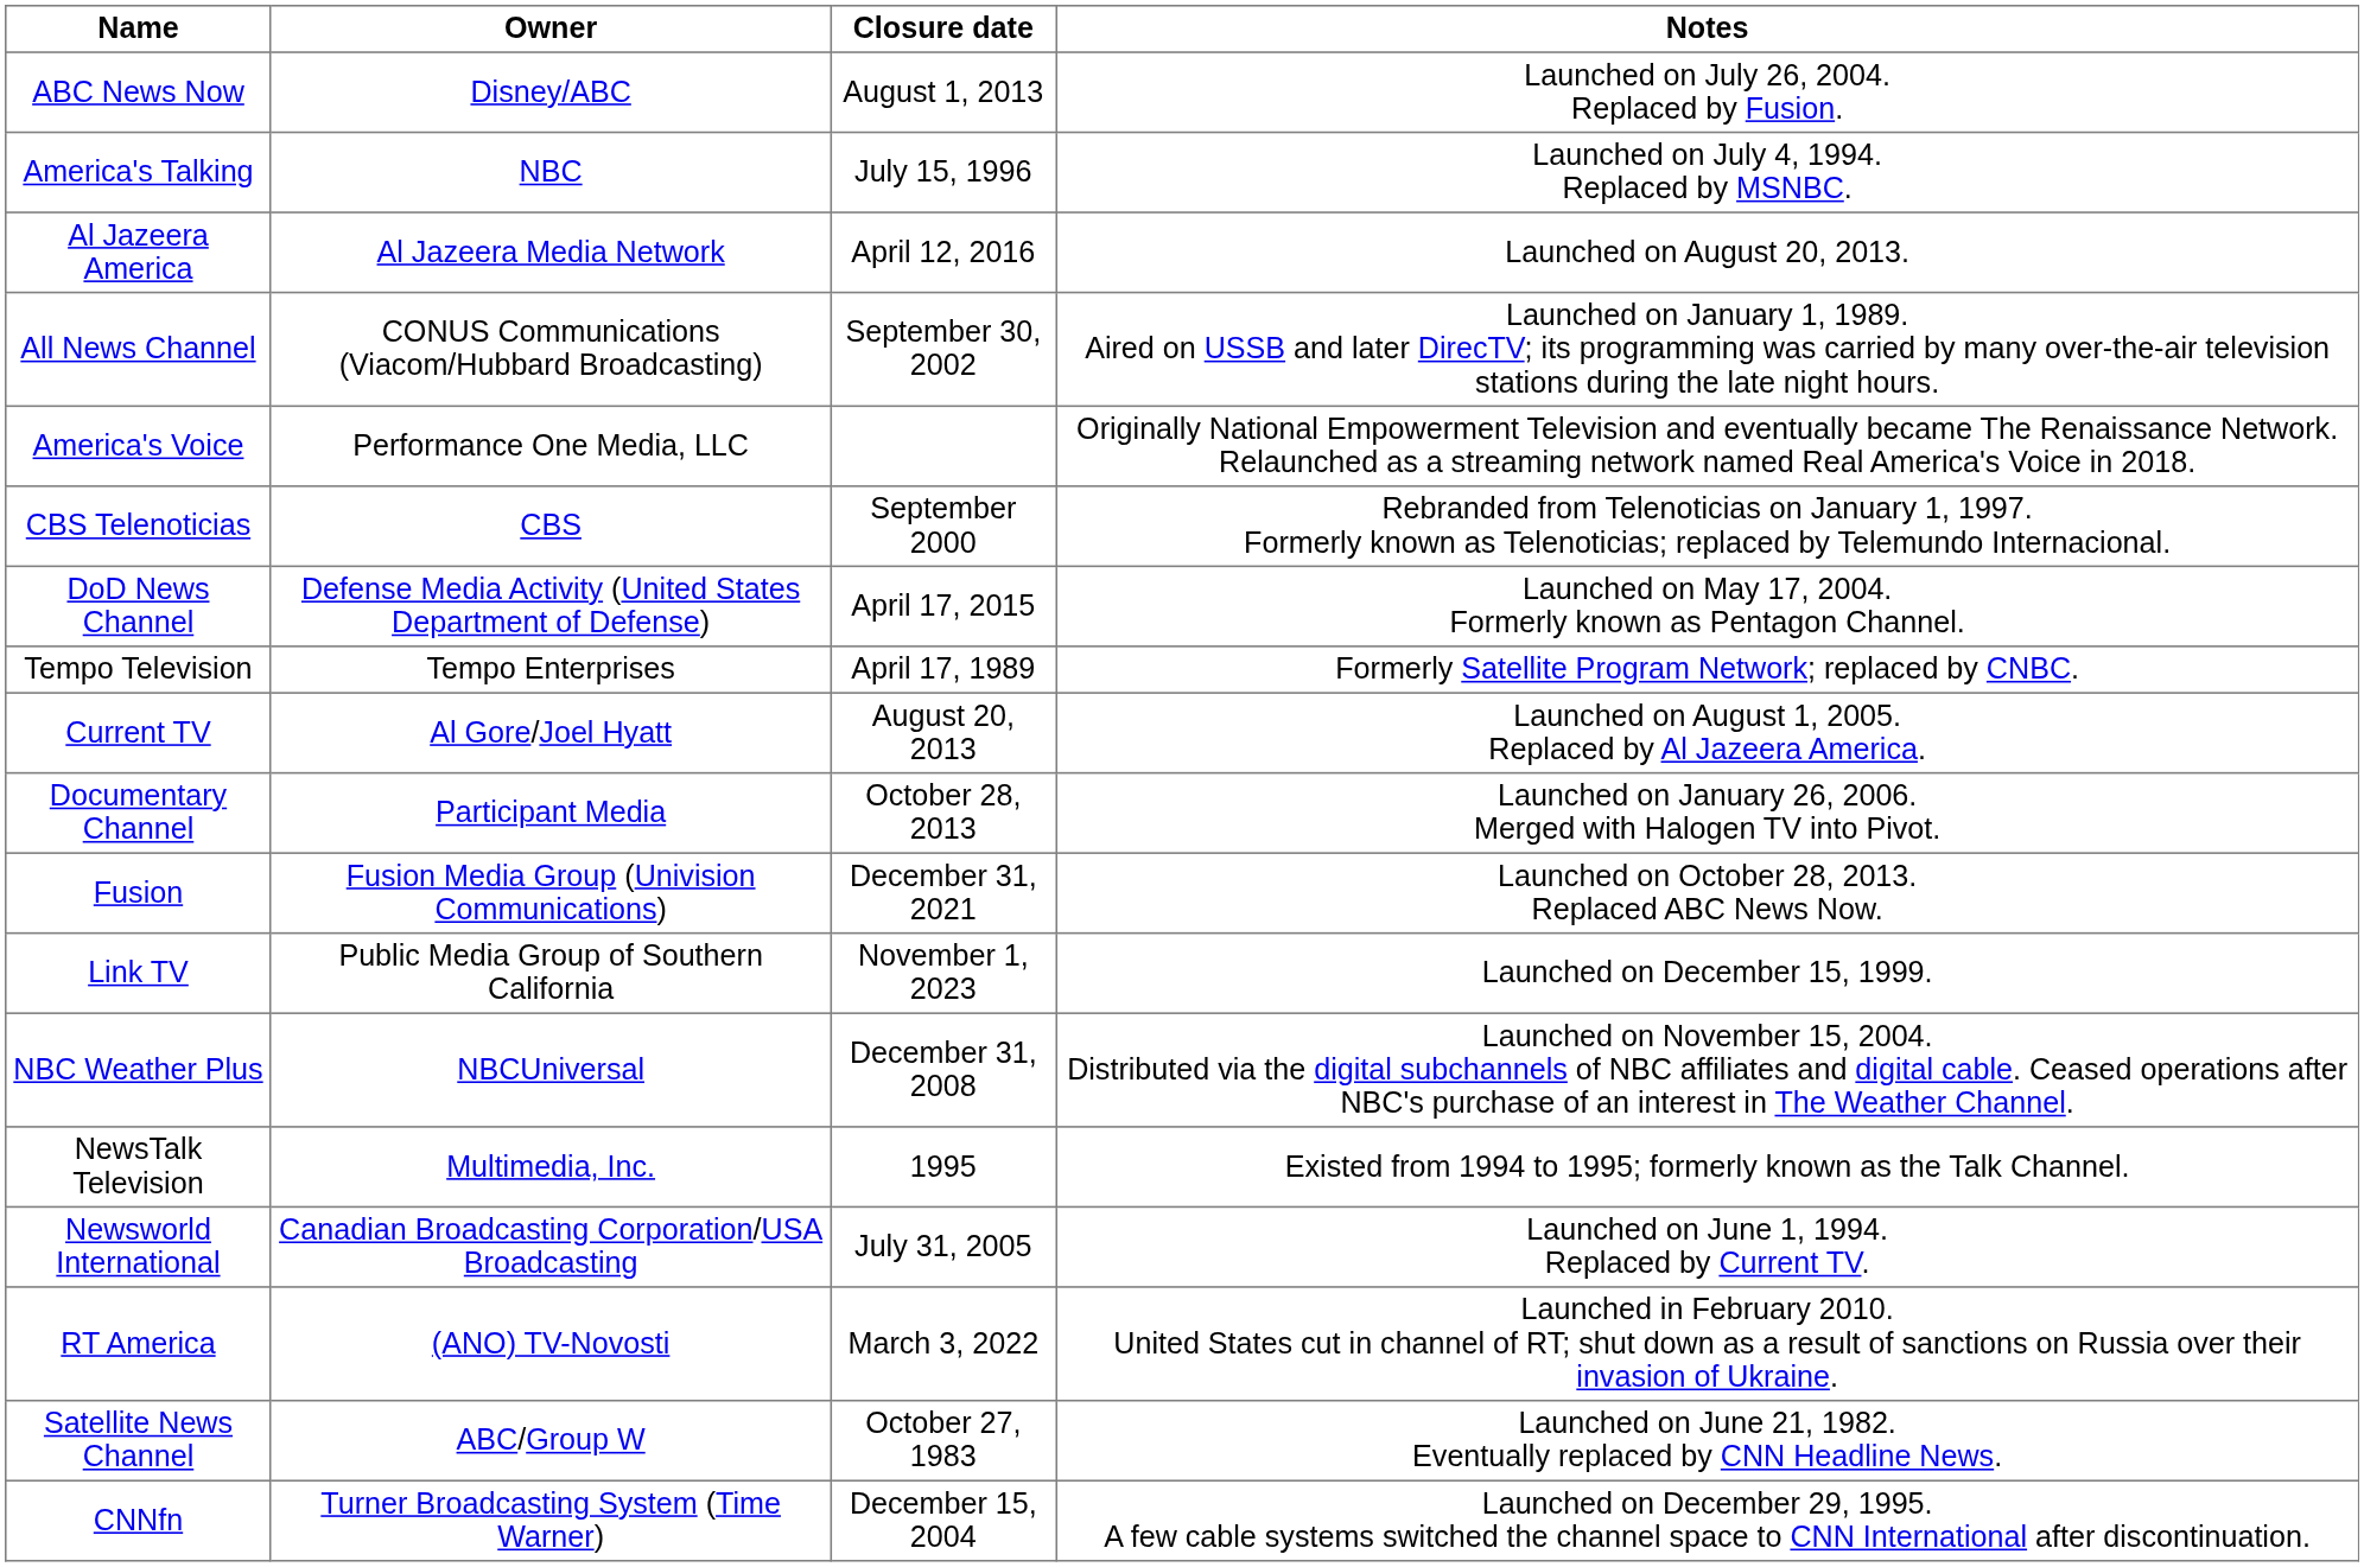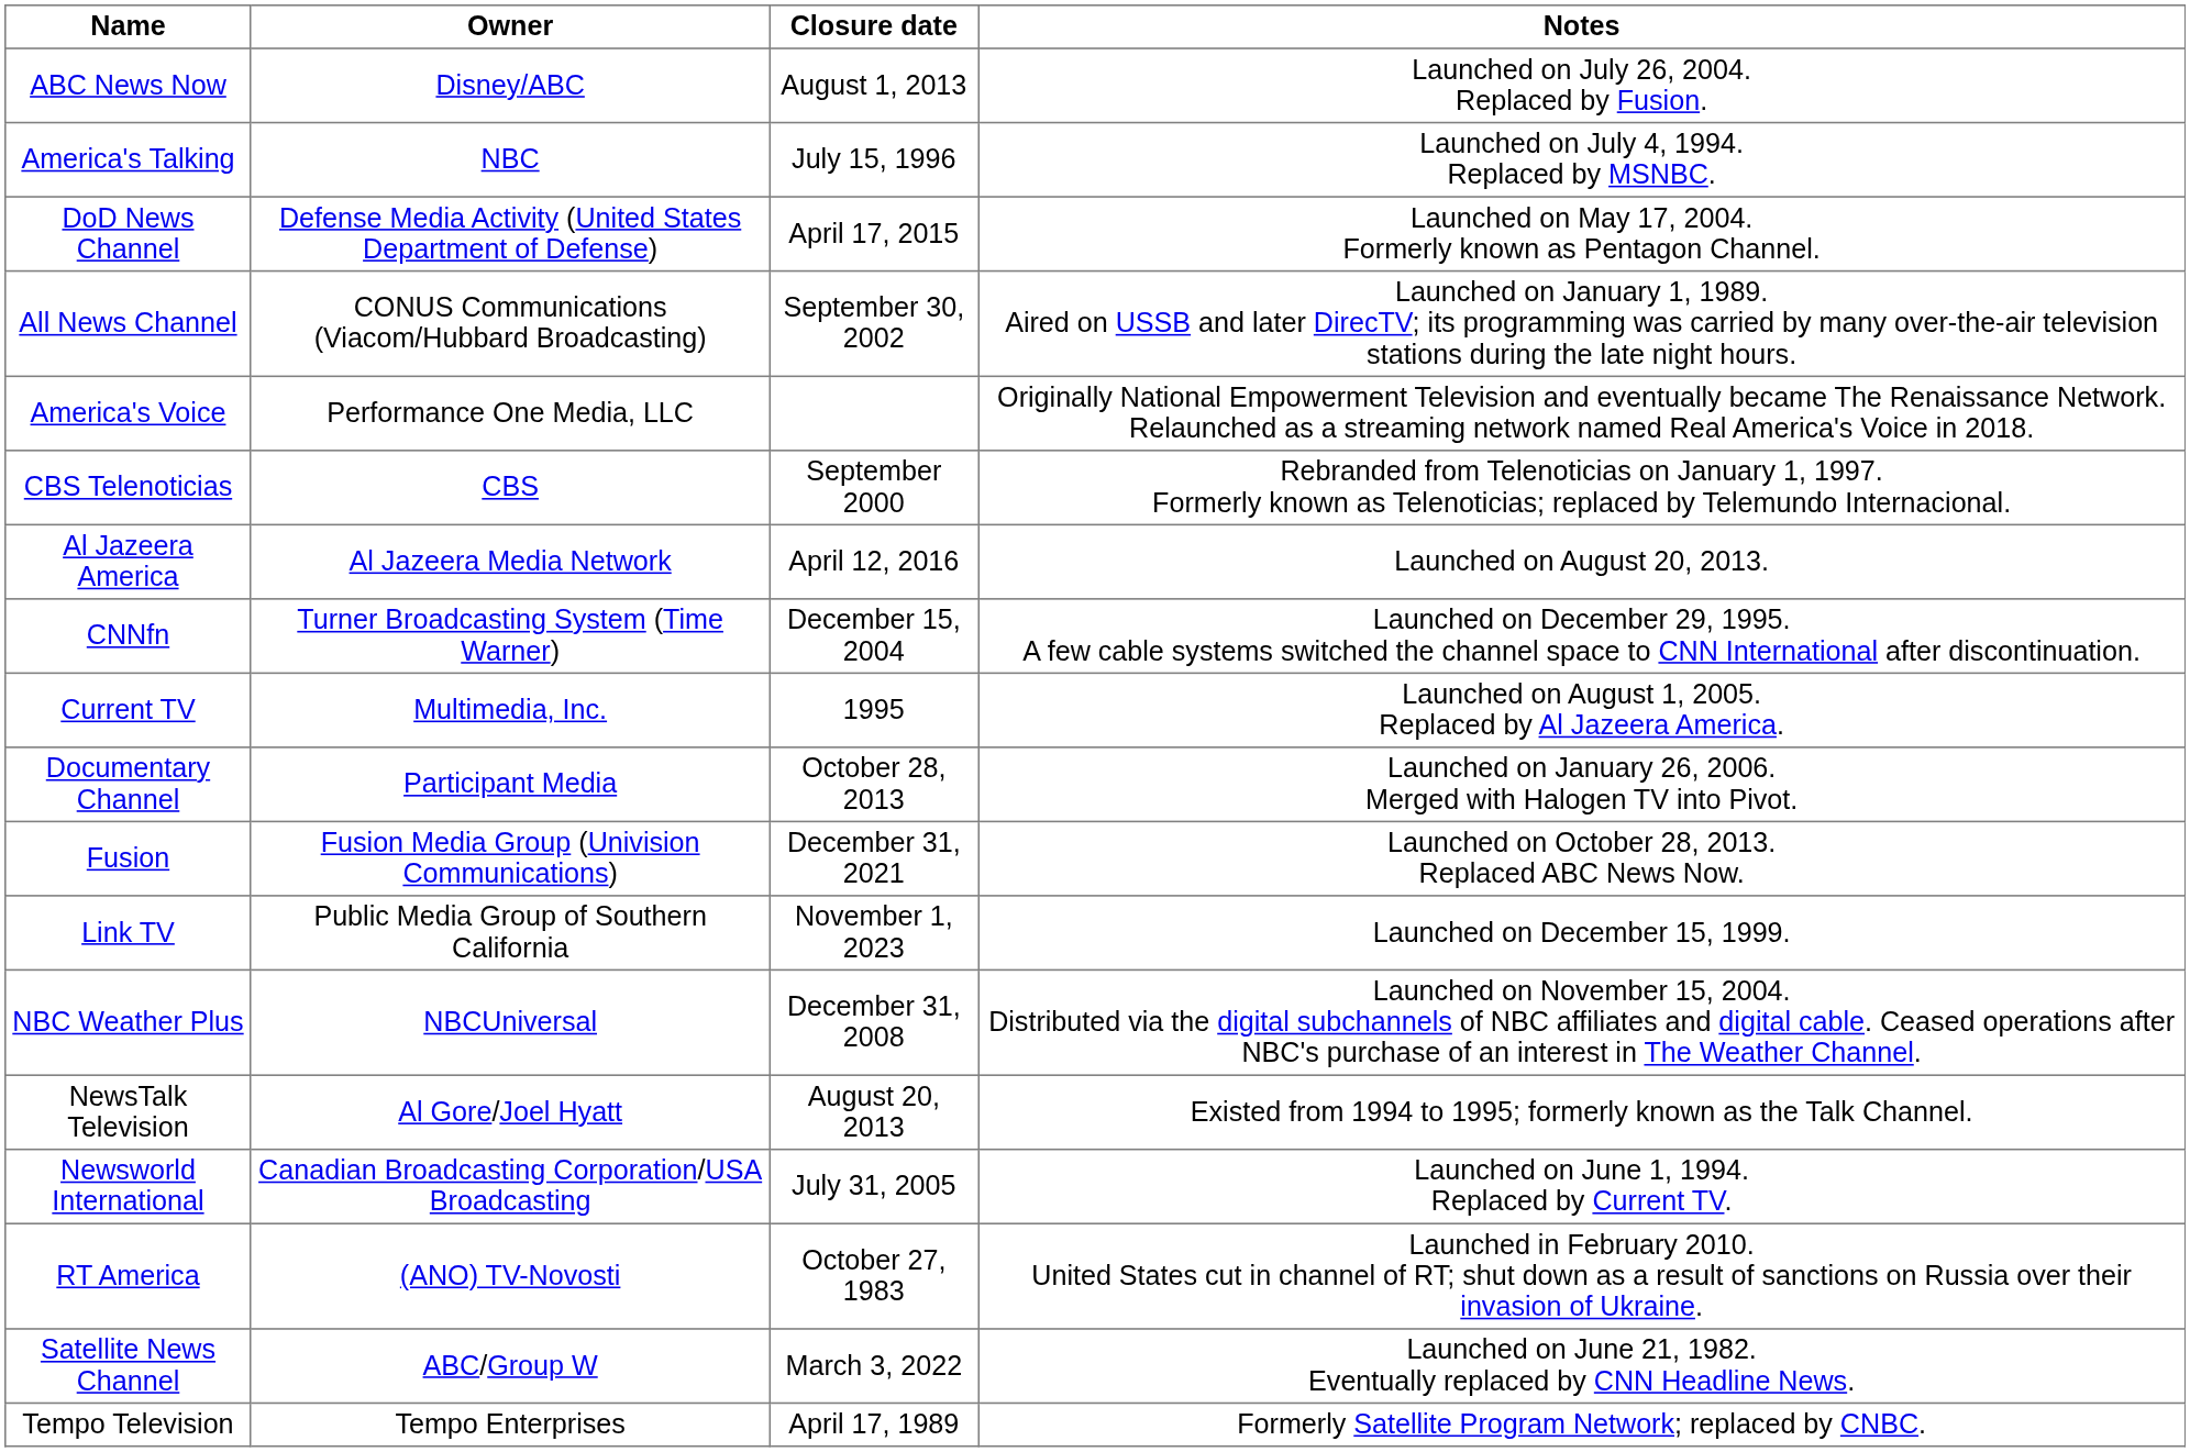 <table class="toccolours sortable" style="border-collapse: collapse; text-align: center" width="100%" border="1" cellpadding="3">
 <tr>
 <th>Name</th>
 <th>Owner</th>
 <th>Closure date</th>
 <th>Notes</th>
 </tr>
 <tr>
 <td><a href='#'>ABC News Now</a></td>
 <td><a href='#'>Disney/ABC</a></td>
 <td>August 1, 2013</td>
 <td>Launched on July 26, 2004.<br>Replaced by <a href='#'>Fusion</a>.</td>
 </tr>
 <tr>
 <td><a href='#'>America's Talking</a></td>
 <td><a href='#'>NBC</a></td>
 <td>July 15, 1996</td>
 <td>Launched on July 4, 1994.<br>Replaced by <a href='#'>MSNBC</a>.</td>
 </tr>
 <tr>
-<td><a href='#'>Al Jazeera America</a></td>
-<td><a href='#'>Al Jazeera Media Network</a></td>
-<td>April 12, 2016</td>
-<td>Launched on August 20, 2013.</td>
+<td><a href='#'>DoD News Channel</a></td>
+<td><a href='#'>Defense Media Activity</a> (<a href='#'>United States Department of Defense</a>)</td>
+<td>April 17, 2015</td>
+<td>Launched on May 17, 2004.<br>Formerly known as Pentagon Channel.</td>
 </tr>
 <tr>
 <td><a href='#'>All News Channel</a></td>
 <td>CONUS Communications (Viacom/Hubbard Broadcasting)</td>
 <td>September 30, 2002</td>
 <td>Launched on January 1, 1989.<br>Aired on <a href='#'>USSB</a> and later <a href='#'>DirecTV</a>; its programming was carried by many over-the-air television stations during the late night hours.</td>
 </tr>
 <tr>
 <td><a href='#'>America's Voice</a></td>
 <td>Performance One Media, LLC</td>
 <td></td>
 <td>Originally National Empowerment Television and eventually became The Renaissance Network. Relaunched as a streaming network named Real America's Voice in 2018.</td>
 </tr>
 <tr>
 <td><a href='#'>CBS Telenoticias</a></td>
 <td><a href='#'>CBS</a></td>
 <td>September 2000</td>
 <td>Rebranded from Telenoticias on January 1, 1997.<br>Formerly known as Telenoticias; replaced by Telemundo Internacional.</td>
 </tr>
 <tr>
-<td><a href='#'>DoD News Channel</a></td>
-<td><a href='#'>Defense Media Activity</a> (<a href='#'>United States Department of Defense</a>)</td>
-<td>April 17, 2015</td>
-<td>Launched on May 17, 2004.<br>Formerly known as Pentagon Channel.</td>
+<td><a href='#'>Al Jazeera America</a></td>
+<td><a href='#'>Al Jazeera Media Network</a></td>
+<td>April 12, 2016</td>
+<td>Launched on August 20, 2013.</td>
 </tr>
 <tr>
-<td>Tempo Television</td>
-<td>Tempo Enterprises</td>
-<td>April 17, 1989</td>
-<td>Formerly <a href='#'>Satellite Program Network</a>; replaced by <a href='#'>CNBC</a>.</td>
+<td><a href='#'>CNNfn</a></td>
+<td><a href='#'>Turner Broadcasting System</a> (<a href='#'>Time Warner</a>)</td>
+<td>December 15, 2004</td>
+<td>Launched on December 29, 1995.<br>A few cable systems switched the channel space to <a href='#'>CNN International</a> after discontinuation.</td>
 </tr>
 <tr>
 <td><a href='#'>Current TV</a></td>
-<td><a href='#'>Al Gore</a>/<a href='#'>Joel Hyatt</a></td>
-<td>August 20, 2013</td>
+<td><a href='#'>Multimedia, Inc.</a></td>
+<td>1995</td>
 <td>Launched on August 1, 2005.<br>Replaced by <a href='#'>Al Jazeera America</a>.</td>
 </tr>
 <tr>
 <td><a href='#'>Documentary Channel</a></td>
 <td><a href='#'>Participant Media</a></td>
 <td>October 28, 2013</td>
 <td>Launched on January 26, 2006.<br>Merged with Halogen TV into Pivot.</td>
 </tr>
 <tr>
 <td><a href='#'>Fusion</a></td>
 <td><a href='#'>Fusion Media Group</a> (<a href='#'>Univision Communications</a>)</td>
 <td>December 31, 2021</td>
 <td>Launched on October 28, 2013.<br>Replaced ABC News Now.</td>
 </tr>
 <tr>
 <td><a href='#'>Link TV</a></td>
 <td>Public Media Group of Southern California</td>
 <td>November 1, 2023</td>
 <td>Launched on December 15, 1999.</td>
 </tr>
 <tr>
 <td><a href='#'>NBC Weather Plus</a></td>
 <td><a href='#'>NBCUniversal</a></td>
 <td>December 31, 2008</td>
 <td>Launched on November 15, 2004.<br>Distributed via the <a href='#'>digital subchannels</a> of NBC affiliates and <a href='#'>digital cable</a>. Ceased operations after NBC's purchase of an interest in <a href='#'>The Weather Channel</a>.</td>
 </tr>
 <tr>
 <td>NewsTalk Television</td>
-<td><a href='#'>Multimedia, Inc.</a></td>
-<td>1995</td>
+<td><a href='#'>Al Gore</a>/<a href='#'>Joel Hyatt</a></td>
+<td>August 20, 2013</td>
 <td>Existed from 1994 to 1995; formerly known as the Talk Channel.</td>
 </tr>
 <tr>
 <td><a href='#'>Newsworld International</a></td>
 <td><a href='#'>Canadian Broadcasting Corporation</a>/<a href='#'>USA Broadcasting</a></td>
 <td>July 31, 2005</td>
 <td>Launched on June 1, 1994.<br>Replaced by <a href='#'>Current TV</a>.</td>
 </tr>
 <tr>
 <td><a href='#'>RT America</a></td>
 <td><a href='#'>(ANO) TV-Novosti</a></td>
-<td>March 3, 2022</td>
+<td>October 27, 1983</td>
 <td>Launched in February 2010.<br>United States cut in channel of RT; shut down as a result of sanctions on Russia over their <a href='#'>invasion of Ukraine</a>.</td>
 </tr>
 <tr>
 <td><a href='#'>Satellite News Channel</a></td>
 <td><a href='#'>ABC</a>/<a href='#'>Group W</a></td>
-<td>October 27, 1983</td>
+<td>March 3, 2022</td>
 <td>Launched on June 21, 1982.<br> Eventually replaced by <a href='#'>CNN Headline News</a>.</td>
 </tr>
 <tr>
-<td><a href='#'>CNNfn</a></td>
-<td><a href='#'>Turner Broadcasting System</a> (<a href='#'>Time Warner</a>)</td>
-<td>December 15, 2004</td>
-<td>Launched on December 29, 1995.<br>A few cable systems switched the channel space to <a href='#'>CNN International</a> after discontinuation.</td>
+<td>Tempo Television</td>
+<td>Tempo Enterprises</td>
+<td>April 17, 1989</td>
+<td>Formerly <a href='#'>Satellite Program Network</a>; replaced by <a href='#'>CNBC</a>.</td>
 </tr>
 </table>
